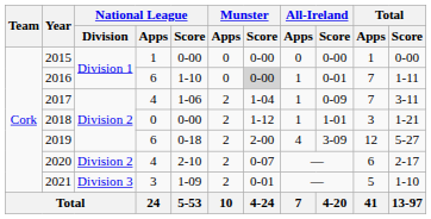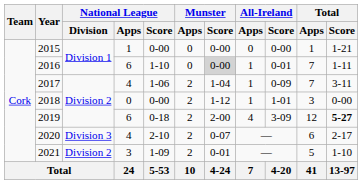 <table class="wikitable" style="text-align:center">
 <tr>
 <th rowspan="2">Team</th>
 <th rowspan="2">Year</th>
 <th colspan="3"><a href='#'>National League</a></th>
 <th colspan="2"><a href='#'>Munster</a></th>
 <th colspan="2"><a href='#'>All-Ireland</a></th>
 <th colspan="2">Total</th>
 </tr>
 <tr>
 <th>Division</th>
 <th>Apps</th>
 <th>Score</th>
 <th>Apps</th>
 <th>Score</th>
 <th>Apps</th>
 <th>Score</th>
 <th>Apps</th>
 <th>Score</th>
 </tr>
 <tr>
 <td rowspan="7"><a href='#'>Cork</a></td>
 <td>2015</td>
 <td rowspan="2"><a href='#'>Division 1</a></td>
 <td>1</td>
 <td>0-00</td>
 <td>0</td>
 <td>0-00</td>
 <td>0</td>
 <td>0-00</td>
 <td>1</td>
-<td>0-00</td>
+<td>1-21</td>
 </tr>
 <tr>
 <td>2016</td>
 <td>6</td>
 <td>1-10</td>
 <td>0</td>
 <td style="background: lightgrey;">0-00</td>
 <td>1</td>
 <td>0-01</td>
 <td>7</td>
 <td>1-11</td>
 </tr>
 <tr>
 <td>2017</td>
 <td rowspan="3"><a href='#'>Division 2</a></td>
 <td>4</td>
 <td>1-06</td>
 <td>2</td>
 <td>1-04</td>
 <td>1</td>
 <td>0-09</td>
 <td>7</td>
 <td>3-11</td>
 </tr>
 <tr>
 <td>2018</td>
 <td>0</td>
 <td>0-00</td>
 <td>2</td>
 <td>1-12</td>
 <td>1</td>
 <td>1-01</td>
 <td>3</td>
-<td>1-21</td>
+<td>0-00</td>
 </tr>
 <tr>
 <td>2019</td>
 <td>6</td>
 <td>0-18</td>
 <td>2</td>
 <td>2-00</td>
 <td>4</td>
 <td>3-09</td>
 <td>12</td>
-<td>5-27</td>
+<td><strong>5-27</strong></td>
 </tr>
 <tr>
 <td>2020</td>
-<td rowspan="1"><a href='#'>Division 2</a></td>
+<td rowspan="1"><a href='#'>Division 3</a></td>
 <td>4</td>
 <td>2-10</td>
 <td>2</td>
 <td>0-07</td>
 <td colspan=2>—</td>
 <td>6</td>
 <td>2-17</td>
 </tr>
 <tr>
 <td>2021</td>
-<td rowspan="1"><a href='#'>Division 3</a></td>
+<td rowspan="1"><a href='#'>Division 2</a></td>
 <td>3</td>
 <td>1-09</td>
 <td>2</td>
 <td>0-01</td>
 <td colspan=2>—</td>
 <td>5</td>
 <td>1-10</td>
 </tr>
 <tr>
 <th colspan="3">Total</th>
 <th>24</th>
 <th>5-53</th>
 <th>10</th>
 <th>4-24</th>
 <th>7</th>
 <th>4-20</th>
 <th>41</th>
 <th>13-97</th>
 </tr>
 </table>
